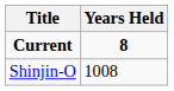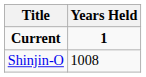 <table class="wikitable">
 <tr>
 <th>Title</th>
 <th>Years Held</th>
 </tr>
 <tr>
 <td align="center"><strong>Current</strong></td>
-<td align="center"><strong>8</strong></td>
+<td align="center"><strong>1</strong></td>
 </tr>
 <tr>
 <td> <a href='#'>Shinjin-O</a></td>
 <td>1008</td>
 </tr>
 </table>
